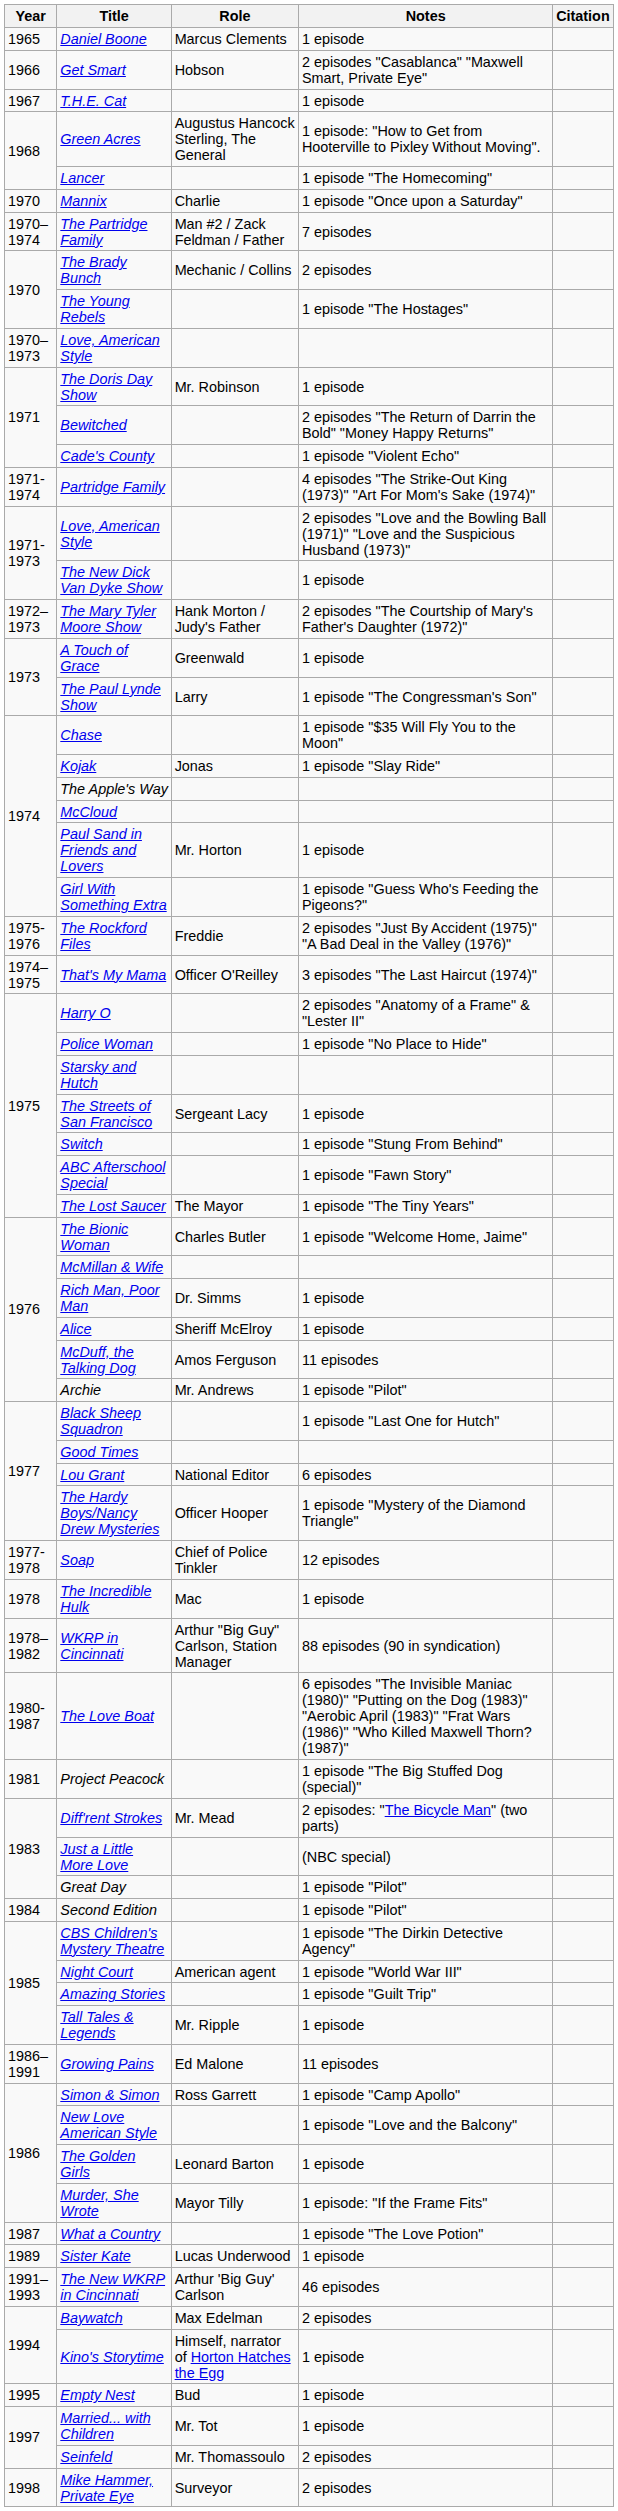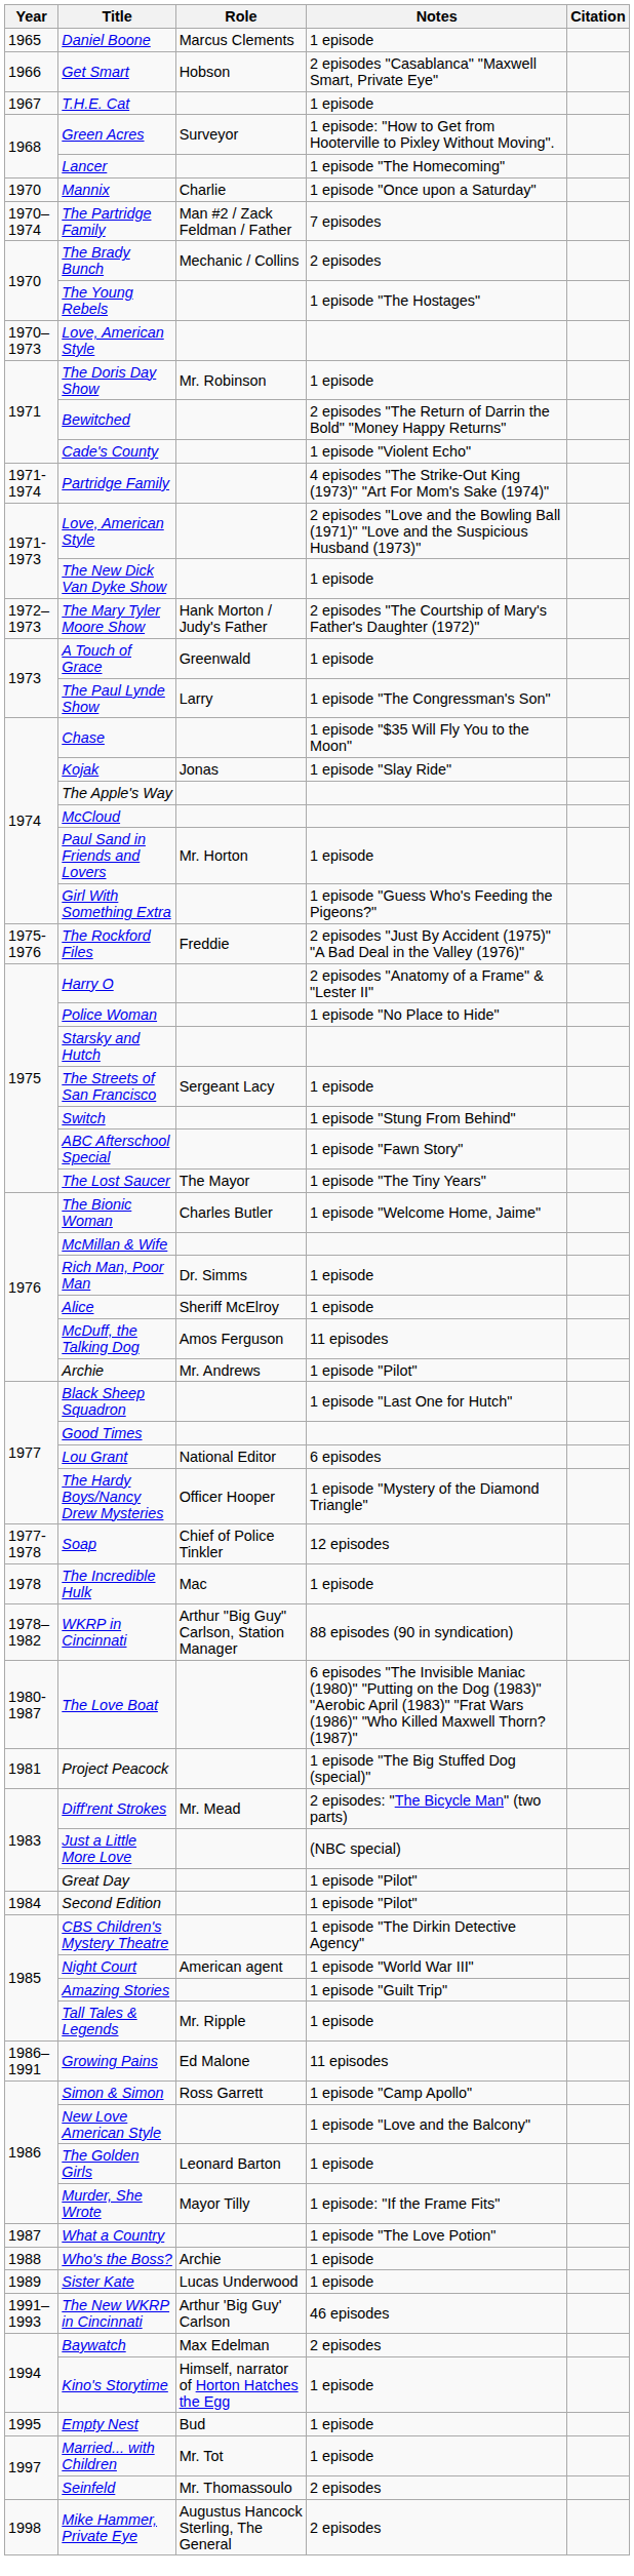 <table class="wikitable" style="font-size: 90%;">
 <tr>
 <th>Year</th>
 <th>Title</th>
 <th>Role</th>
 <th>Notes</th>
 <th>Citation</th>
 </tr>
 <tr>
 <td>1965</td>
 <td><em><a href='#'>Daniel Boone</a></em></td>
 <td>Marcus Clements</td>
 <td>1 episode</td>
 <td></td>
 </tr>
 <tr>
 <td>1966</td>
 <td><em><a href='#'>Get Smart</a></em></td>
 <td>Hobson</td>
 <td>2 episodes "Casablanca" "Maxwell Smart, Private Eye"</td>
 <td></td>
 </tr>
 <tr>
 <td>1967</td>
 <td><em><a href='#'>T.H.E. Cat</a></em></td>
 <td></td>
 <td>1 episode</td>
 <td></td>
 </tr>
 <tr>
 <td rowspan=2>1968</td>
 <td><em><a href='#'>Green Acres</a></em></td>
-<td>Augustus Hancock Sterling, The General</td>
+<td>Surveyor</td>
 <td>1 episode: "How to Get from Hooterville to Pixley Without Moving".</td>
 <td></td>
 </tr>
 <tr>
 <td><em><a href='#'>Lancer</a></em></td>
 <td></td>
 <td>1 episode "The Homecoming"</td>
 <td></td>
 </tr>
 <tr>
 <td>1970</td>
 <td><em><a href='#'>Mannix</a></em></td>
 <td>Charlie</td>
 <td>1 episode "Once upon a Saturday"</td>
 <td></td>
 </tr>
 <tr>
 <td>1970–1974</td>
 <td><em><a href='#'>The Partridge Family</a></em></td>
 <td>Man #2 / Zack Feldman / Father</td>
 <td>7 episodes</td>
 <td></td>
 </tr>
 <tr>
 <td rowspan=2>1970</td>
 <td><em><a href='#'>The Brady Bunch</a></em></td>
 <td>Mechanic / Collins</td>
 <td>2 episodes</td>
 <td></td>
 </tr>
 <tr>
 <td><em><a href='#'>The Young Rebels</a></em></td>
 <td></td>
 <td>1 episode "The Hostages"</td>
 <td></td>
 </tr>
 <tr>
 <td>1970–1973</td>
 <td><em><a href='#'>Love, American Style</a></em></td>
 <td></td>
 <td></td>
 <td></td>
 </tr>
 <tr>
 <td rowspan=3>1971</td>
 <td><em><a href='#'>The Doris Day Show</a></em></td>
 <td>Mr. Robinson</td>
 <td>1 episode</td>
 <td></td>
 </tr>
 <tr>
 <td><em><a href='#'>Bewitched</a></em></td>
 <td></td>
 <td>2 episodes "The Return of Darrin the Bold" "Money Happy Returns"</td>
 <td></td>
 </tr>
 <tr>
 <td><em><a href='#'>Cade's County</a></em></td>
 <td></td>
 <td>1 episode "Violent Echo"</td>
 <td></td>
 </tr>
 <tr>
 <td>1971-1974</td>
 <td><em><a href='#'>Partridge Family</a></em></td>
 <td></td>
 <td>4 episodes "The Strike-Out King (1973)" "Art For Mom's Sake (1974)"</td>
 <td></td>
 </tr>
 <tr>
 <td rowspan=2>1971-1973</td>
 <td><em><a href='#'>Love, American Style</a></em></td>
 <td></td>
 <td>2 episodes "Love and the Bowling Ball (1971)" "Love and the Suspicious Husband (1973)"</td>
 <td></td>
 </tr>
 <tr>
 <td><em><a href='#'>The New Dick Van Dyke Show</a></em></td>
 <td></td>
 <td>1 episode</td>
 <td></td>
 </tr>
 <tr>
 <td>1972–1973</td>
 <td><em><a href='#'>The Mary Tyler Moore Show</a></em></td>
 <td>Hank Morton / Judy's Father</td>
 <td>2 episodes "The Courtship of Mary's Father's Daughter (1972)"</td>
 <td></td>
 </tr>
 <tr>
 <td rowspan=2>1973</td>
 <td><em><a href='#'>A Touch of Grace</a></em></td>
 <td>Greenwald</td>
 <td>1 episode</td>
 <td></td>
 </tr>
 <tr>
 <td><em><a href='#'>The Paul Lynde Show</a></em></td>
 <td>Larry</td>
 <td>1 episode "The Congressman's Son"</td>
 <td></td>
 </tr>
 <tr>
 <td rowspan=6>1974</td>
 <td><em><a href='#'>Chase</a></em></td>
 <td></td>
 <td>1 episode "$35 Will Fly You to the Moon"</td>
 <td></td>
 </tr>
 <tr>
 <td><em><a href='#'>Kojak</a></em></td>
 <td>Jonas</td>
 <td>1 episode "Slay Ride"</td>
 <td></td>
 </tr>
 <tr>
 <td><em>The Apple's Way</em></td>
 <td></td>
 <td></td>
 <td></td>
 </tr>
 <tr>
 <td><em><a href='#'>McCloud</a></em></td>
 <td></td>
 <td></td>
 <td></td>
 </tr>
 <tr>
 <td><em><a href='#'>Paul Sand in Friends and Lovers</a></em></td>
 <td>Mr. Horton</td>
 <td>1 episode</td>
 <td></td>
 </tr>
 <tr>
 <td><em><a href='#'>Girl With Something Extra</a></em></td>
 <td></td>
 <td>1 episode "Guess Who's Feeding the Pigeons?"</td>
 <td></td>
 </tr>
 <tr>
 <td>1975-1976</td>
 <td><em><a href='#'>The Rockford Files</a></em></td>
 <td>Freddie</td>
 <td>2 episodes "Just By Accident (1975)" "A Bad Deal in the Valley (1976)"</td>
-<td></td>
-</tr>
-<tr>
-<td>1974–1975</td>
-<td><em><a href='#'>That's My Mama</a></em></td>
-<td>Officer O'Reilley</td>
-<td>3 episodes "The Last Haircut (1974)"</td>
 <td></td>
 </tr>
 <tr>
 <td rowspan=7>1975</td>
 <td><em><a href='#'>Harry O</a></em></td>
 <td></td>
 <td>2 episodes "Anatomy of a Frame" & "Lester II"</td>
 <td></td>
 </tr>
 <tr>
 <td><em><a href='#'>Police Woman</a></em></td>
 <td></td>
 <td>1 episode "No Place to Hide"</td>
 <td></td>
 </tr>
 <tr>
 <td><em><a href='#'>Starsky and Hutch</a></em></td>
 <td></td>
 <td></td>
 <td></td>
 </tr>
 <tr>
 <td><em><a href='#'>The Streets of San Francisco</a></em></td>
 <td>Sergeant Lacy</td>
 <td>1 episode</td>
 <td></td>
 </tr>
 <tr>
 <td><em><a href='#'>Switch</a></em></td>
 <td></td>
 <td>1 episode "Stung From Behind"</td>
 <td></td>
 </tr>
 <tr>
 <td><em><a href='#'>ABC Afterschool Special</a></em></td>
 <td></td>
 <td>1 episode "Fawn Story"</td>
 <td></td>
 </tr>
 <tr>
 <td><em><a href='#'>The Lost Saucer</a></em></td>
 <td>The Mayor</td>
 <td>1 episode "The Tiny Years"</td>
 <td></td>
 </tr>
 <tr>
 <td rowspan=6>1976</td>
 <td><em><a href='#'>The Bionic Woman</a></em></td>
 <td>Charles Butler</td>
 <td>1 episode "Welcome Home, Jaime"</td>
 <td></td>
 </tr>
 <tr>
 <td><em><a href='#'>McMillan & Wife</a></em></td>
 <td></td>
 <td></td>
 <td></td>
 </tr>
 <tr>
 <td><em><a href='#'>Rich Man, Poor Man</a></em></td>
 <td>Dr. Simms</td>
 <td>1 episode</td>
 <td></td>
 </tr>
 <tr>
 <td><em><a href='#'>Alice</a></em></td>
 <td>Sheriff McElroy</td>
 <td>1 episode</td>
 <td></td>
 </tr>
 <tr>
 <td><em><a href='#'>McDuff, the Talking Dog</a></em></td>
 <td>Amos Ferguson</td>
 <td>11 episodes</td>
 <td></td>
 </tr>
 <tr>
 <td><em>Archie</em></td>
 <td>Mr. Andrews</td>
 <td>1 episode "Pilot"</td>
 <td></td>
 </tr>
 <tr>
 <td rowspan=4>1977</td>
 <td><em><a href='#'>Black Sheep Squadron</a></em></td>
 <td></td>
 <td>1 episode "Last One for Hutch"</td>
 <td></td>
 </tr>
 <tr>
 <td><em><a href='#'>Good Times</a></em></td>
 <td></td>
 <td></td>
 <td></td>
 </tr>
 <tr>
 <td><em><a href='#'>Lou Grant</a></em></td>
 <td>National Editor</td>
 <td>6 episodes</td>
 <td></td>
 </tr>
 <tr>
 <td><em><a href='#'>The Hardy Boys/Nancy Drew Mysteries</a></em></td>
 <td>Officer Hooper</td>
 <td>1 episode "Mystery of the Diamond Triangle"</td>
 <td></td>
 </tr>
 <tr>
 <td>1977-1978</td>
 <td><em><a href='#'>Soap</a></em></td>
 <td>Chief of Police Tinkler</td>
 <td>12 episodes</td>
 <td></td>
 </tr>
 <tr>
 <td>1978</td>
 <td><em><a href='#'>The Incredible Hulk</a></em></td>
 <td>Mac</td>
 <td>1 episode</td>
 <td></td>
 </tr>
 <tr>
 <td>1978–1982</td>
 <td><em><a href='#'>WKRP in Cincinnati</a></em></td>
 <td>Arthur "Big Guy" Carlson, Station Manager</td>
 <td>88 episodes (90 in syndication)</td>
 <td></td>
 </tr>
 <tr>
 <td>1980-1987</td>
 <td><em><a href='#'>The Love Boat</a></em></td>
 <td></td>
 <td>6 episodes "The Invisible Maniac (1980)" "Putting on the Dog (1983)" "Aerobic April (1983)" "Frat Wars (1986)" "Who Killed Maxwell Thorn? (1987)"</td>
 <td></td>
 </tr>
 <tr>
 <td>1981</td>
 <td><em>Project Peacock</em></td>
 <td></td>
 <td>1 episode "The Big Stuffed Dog (special)"</td>
 <td></td>
 </tr>
 <tr>
 <td rowspan=3>1983</td>
 <td><em><a href='#'>Diff'rent Strokes</a></em></td>
 <td>Mr. Mead</td>
 <td>2 episodes: "<a href='#'>The Bicycle Man</a>" (two parts)</td>
 <td></td>
 </tr>
 <tr>
 <td><em><a href='#'>Just a Little More Love</a></em></td>
 <td></td>
 <td>(NBC special)</td>
 <td></td>
 </tr>
 <tr>
 <td><em>Great Day</em></td>
 <td></td>
 <td>1 episode "Pilot"</td>
 <td></td>
 </tr>
 <tr>
 <td>1984</td>
 <td><em>Second Edition</em></td>
 <td></td>
 <td>1 episode "Pilot"</td>
 <td></td>
 </tr>
 <tr>
 <td rowspan=4>1985</td>
 <td><em><a href='#'>CBS Children's Mystery Theatre</a></em></td>
 <td></td>
 <td>1 episode "The Dirkin Detective Agency"</td>
 <td></td>
 </tr>
 <tr>
 <td><em><a href='#'>Night Court</a></em></td>
 <td>American agent</td>
 <td>1 episode "World War III"</td>
 <td></td>
 </tr>
 <tr>
 <td><em><a href='#'>Amazing Stories</a></em></td>
 <td></td>
 <td>1 episode "Guilt Trip"</td>
 <td></td>
 </tr>
 <tr>
 <td><em><a href='#'>Tall Tales & Legends</a></em></td>
 <td>Mr. Ripple</td>
 <td>1 episode</td>
 <td></td>
 </tr>
 <tr>
 <td>1986–1991</td>
 <td><em><a href='#'>Growing Pains</a></em></td>
 <td>Ed Malone</td>
 <td>11 episodes</td>
 <td></td>
 </tr>
 <tr>
 <td rowspan=4>1986</td>
 <td><em><a href='#'>Simon & Simon</a></em></td>
 <td>Ross Garrett</td>
 <td>1 episode "Camp Apollo"</td>
 <td></td>
 </tr>
 <tr>
 <td><em><a href='#'>New Love American Style</a></em></td>
 <td></td>
 <td>1 episode "Love and the Balcony"</td>
 <td></td>
 </tr>
 <tr>
 <td><em><a href='#'>The Golden Girls</a></em></td>
 <td>Leonard Barton</td>
 <td>1 episode</td>
 <td></td>
 </tr>
 <tr>
 <td><em><a href='#'>Murder, She Wrote</a></em></td>
 <td>Mayor Tilly</td>
 <td>1 episode: "If the Frame Fits"</td>
 <td></td>
 </tr>
 <tr>
 <td>1987</td>
 <td><em><a href='#'>What a Country</a></em></td>
 <td></td>
 <td>1 episode "The Love Potion"</td>
 <td></td>
 </tr>
 <tr>
+<td>1988</td>
+<td><em><a href='#'>Who's the Boss?</a></em></td>
+<td>Archie</td>
+<td>1 episode</td>
+<td></td>
+</tr>
+<tr>
 <td>1989</td>
 <td><em><a href='#'>Sister Kate</a></em></td>
 <td>Lucas Underwood</td>
 <td>1 episode</td>
 <td></td>
 </tr>
 <tr>
 <td>1991–1993</td>
 <td><em><a href='#'>The New WKRP in Cincinnati</a></em></td>
 <td>Arthur 'Big Guy' Carlson</td>
 <td>46 episodes</td>
 <td></td>
 </tr>
 <tr>
 <td rowspan=2>1994</td>
 <td><em><a href='#'>Baywatch</a></em></td>
 <td>Max Edelman</td>
 <td>2 episodes</td>
 <td></td>
 </tr>
 <tr>
 <td><em><a href='#'>Kino's Storytime</a></em></td>
 <td>Himself, narrator of <a href='#'>Horton Hatches the Egg</a></td>
 <td>1 episode</td>
 <td></td>
 </tr>
 <tr>
 <td>1995</td>
 <td><em><a href='#'>Empty Nest</a></em></td>
 <td>Bud</td>
 <td>1 episode</td>
 <td></td>
 </tr>
 <tr>
 <td rowspan=2>1997</td>
 <td><em><a href='#'>Married... with Children</a></em></td>
 <td>Mr. Tot</td>
 <td>1 episode</td>
 <td></td>
 </tr>
 <tr>
 <td><em><a href='#'>Seinfeld</a></em></td>
 <td>Mr. Thomassoulo</td>
 <td>2 episodes</td>
 <td></td>
 </tr>
 <tr>
 <td>1998</td>
 <td><em><a href='#'>Mike Hammer, Private Eye</a></em></td>
-<td>Surveyor</td>
+<td>Augustus Hancock Sterling, The General</td>
 <td>2 episodes</td>
 <td></td>
 </tr>
 </table>
